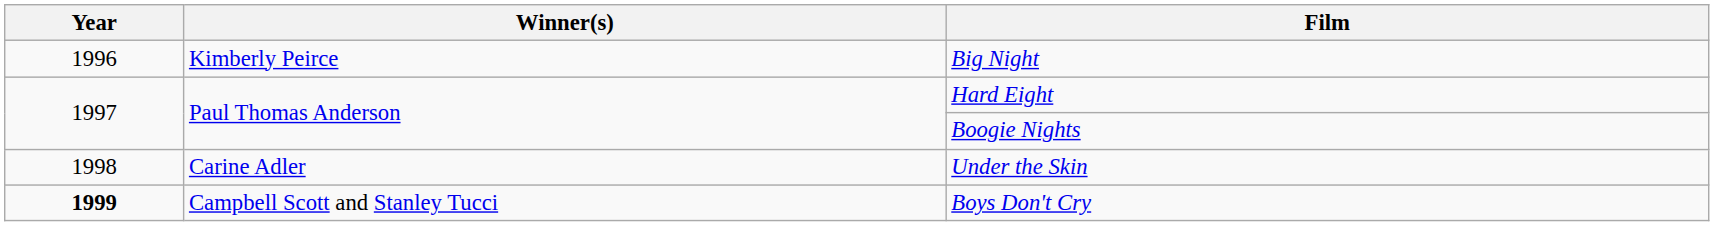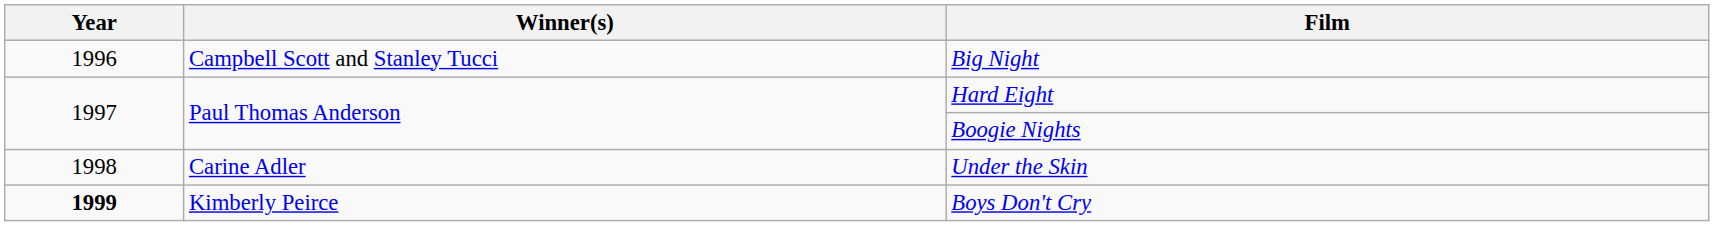 <table class="wikitable" width="95%" cellpadding="5">
 <tr>
 <th width="100"><strong>Year</strong></th>
 <th width="450"><strong>Winner(s)</strong></th>
 <th width="450"><strong>Film</strong></th>
 </tr>
 <tr>
 <td style="text-align:center;">1996</td>
-<td><a href='#'>Kimberly Peirce</a></td>
+<td><a href='#'>Campbell Scott</a> and <a href='#'>Stanley Tucci</a></td>
 <td><em><a href='#'>Big Night</a></em></td>
 </tr>
 <tr>
 <td rowspan="2" style="text-align:center;">1997</td>
 <td rowspan="2"><a href='#'>Paul Thomas Anderson</a></td>
 <td><em><a href='#'>Hard Eight</a></em></td>
 </tr>
 <tr>
 <td><em><a href='#'>Boogie Nights</a></em></td>
 </tr>
 <tr>
 <td style="text-align:center;">1998</td>
 <td><a href='#'>Carine Adler</a></td>
 <td><em><a href='#'>Under the Skin</a></em></td>
 </tr>
 <tr>
 <td style="text-align:center;"><strong>1999</strong></td>
-<td><a href='#'>Campbell Scott</a> and <a href='#'>Stanley Tucci</a></td>
+<td><a href='#'>Kimberly Peirce</a></td>
 <td><em><a href='#'>Boys Don't Cry</a></em></td>
 </tr>
 </table>
